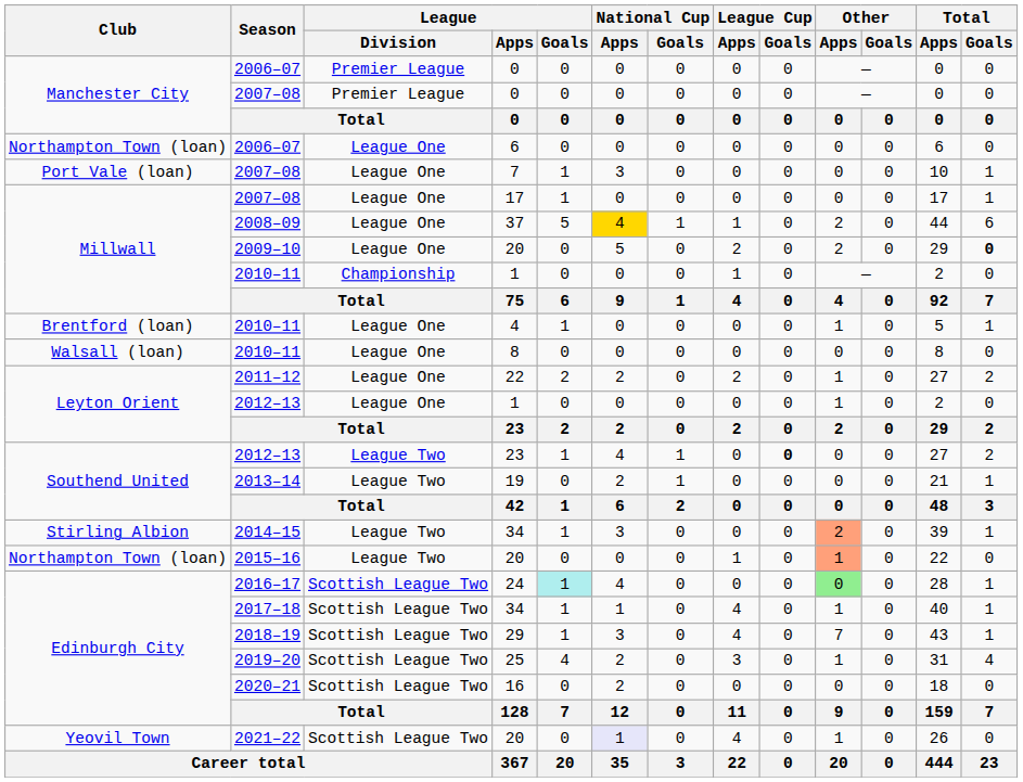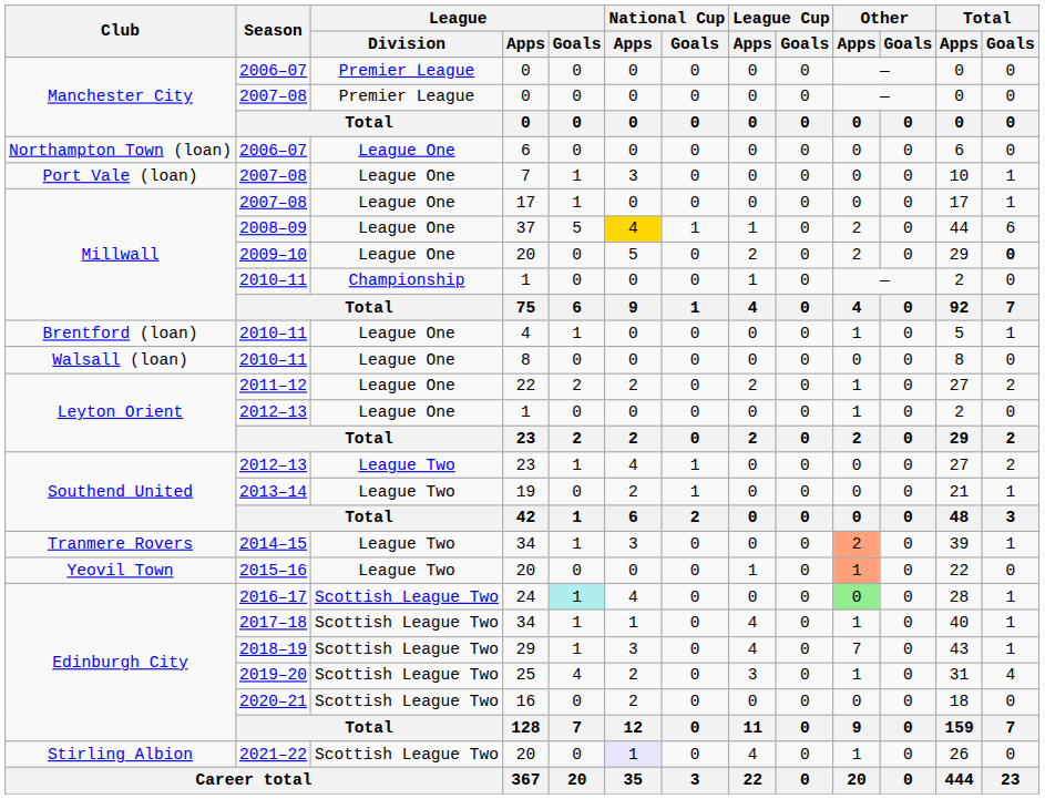 <table class="wikitable" style="text-align: center">
 <tr>
 <th rowspan="2">Club</th>
 <th rowspan="2">Season</th>
 <th colspan="3">League</th>
 <th colspan="2">National Cup</th>
 <th colspan="2">League Cup</th>
 <th colspan="2">Other</th>
 <th colspan="2">Total</th>
 </tr>
 <tr>
 <th>Division</th>
 <th>Apps</th>
 <th>Goals</th>
 <th>Apps</th>
 <th>Goals</th>
 <th>Apps</th>
 <th>Goals</th>
 <th>Apps</th>
 <th>Goals</th>
 <th>Apps</th>
 <th>Goals</th>
 </tr>
 <tr>
 <td rowspan="3"><a href='#'>Manchester City</a></td>
 <td><a href='#'>2006–07</a></td>
 <td><a href='#'>Premier League</a></td>
 <td>0</td>
 <td>0</td>
 <td>0</td>
 <td>0</td>
 <td>0</td>
 <td>0</td>
 <td colspan="2">—</td>
 <td>0</td>
 <td>0</td>
 </tr>
 <tr>
 <td><a href='#'>2007–08</a></td>
 <td>Premier League</td>
 <td>0</td>
 <td>0</td>
 <td>0</td>
 <td>0</td>
 <td>0</td>
 <td>0</td>
 <td colspan="2">—</td>
 <td>0</td>
 <td>0</td>
 </tr>
 <tr>
 <th colspan="2">Total</th>
 <th>0</th>
 <th>0</th>
 <th>0</th>
 <th>0</th>
 <th>0</th>
 <th>0</th>
 <th>0</th>
 <th>0</th>
 <th>0</th>
 <th>0</th>
 </tr>
 <tr>
 <td><a href='#'>Northampton Town</a> (loan)</td>
 <td><a href='#'>2006–07</a></td>
 <td><a href='#'>League One</a></td>
 <td>6</td>
 <td>0</td>
 <td>0</td>
 <td>0</td>
 <td>0</td>
 <td>0</td>
 <td>0</td>
 <td>0</td>
 <td>6</td>
 <td>0</td>
 </tr>
 <tr>
 <td><a href='#'>Port Vale</a> (loan)</td>
 <td><a href='#'>2007–08</a></td>
 <td>League One</td>
 <td>7</td>
 <td>1</td>
 <td>3</td>
 <td>0</td>
 <td>0</td>
 <td>0</td>
 <td>0</td>
 <td>0</td>
 <td>10</td>
 <td>1</td>
 </tr>
 <tr>
 <td rowspan="5"><a href='#'>Millwall</a></td>
 <td><a href='#'>2007–08</a></td>
 <td>League One</td>
 <td>17</td>
 <td>1</td>
 <td>0</td>
 <td>0</td>
 <td>0</td>
 <td>0</td>
 <td>0</td>
 <td>0</td>
 <td>17</td>
 <td>1</td>
 </tr>
 <tr>
 <td><a href='#'>2008–09</a></td>
 <td>League One</td>
 <td>37</td>
 <td>5</td>
 <td style="background: gold;">4</td>
 <td>1</td>
 <td>1</td>
 <td>0</td>
 <td>2</td>
 <td>0</td>
 <td>44</td>
 <td>6</td>
 </tr>
 <tr>
 <td><a href='#'>2009–10</a></td>
 <td>League One</td>
 <td>20</td>
 <td>0</td>
 <td>5</td>
 <td>0</td>
 <td>2</td>
 <td>0</td>
 <td>2</td>
 <td>0</td>
 <td>29</td>
 <td><strong>0</strong></td>
 </tr>
 <tr>
 <td><a href='#'>2010–11</a></td>
 <td><a href='#'>Championship</a></td>
 <td>1</td>
 <td>0</td>
 <td>0</td>
 <td>0</td>
 <td>1</td>
 <td>0</td>
 <td colspan="2">—</td>
 <td>2</td>
 <td>0</td>
 </tr>
 <tr>
 <th colspan="2">Total</th>
 <th>75</th>
 <th>6</th>
 <th>9</th>
 <th>1</th>
 <th>4</th>
 <th>0</th>
 <th>4</th>
 <th>0</th>
 <th>92</th>
 <th>7</th>
 </tr>
 <tr>
 <td><a href='#'>Brentford</a> (loan)</td>
 <td><a href='#'>2010–11</a></td>
 <td>League One</td>
 <td>4</td>
 <td>1</td>
 <td>0</td>
 <td>0</td>
 <td>0</td>
 <td>0</td>
 <td>1</td>
 <td>0</td>
 <td>5</td>
 <td>1</td>
 </tr>
 <tr>
 <td><a href='#'>Walsall</a> (loan)</td>
 <td><a href='#'>2010–11</a></td>
 <td>League One</td>
 <td>8</td>
 <td>0</td>
 <td>0</td>
 <td>0</td>
 <td>0</td>
 <td>0</td>
 <td>0</td>
 <td>0</td>
 <td>8</td>
 <td>0</td>
 </tr>
 <tr>
 <td rowspan="3"><a href='#'>Leyton Orient</a></td>
 <td><a href='#'>2011–12</a></td>
 <td>League One</td>
 <td>22</td>
 <td>2</td>
 <td>2</td>
 <td>0</td>
 <td>2</td>
 <td>0</td>
 <td>1</td>
 <td>0</td>
 <td>27</td>
 <td>2</td>
 </tr>
 <tr>
 <td><a href='#'>2012–13</a></td>
 <td>League One</td>
 <td>1</td>
 <td>0</td>
 <td>0</td>
 <td>0</td>
 <td>0</td>
 <td>0</td>
 <td>1</td>
 <td>0</td>
 <td>2</td>
 <td>0</td>
 </tr>
 <tr>
 <th colspan="2">Total</th>
 <th>23</th>
 <th>2</th>
 <th>2</th>
 <th>0</th>
 <th>2</th>
 <th>0</th>
 <th>2</th>
 <th>0</th>
 <th>29</th>
 <th>2</th>
 </tr>
 <tr>
 <td rowspan="3"><a href='#'>Southend United</a></td>
 <td><a href='#'>2012–13</a></td>
 <td><a href='#'>League Two</a></td>
 <td>23</td>
 <td>1</td>
 <td>4</td>
 <td>1</td>
 <td>0</td>
-<td><strong>0</strong></td>
+<td>0</td>
 <td>0</td>
 <td>0</td>
 <td>27</td>
 <td>2</td>
 </tr>
 <tr>
 <td><a href='#'>2013–14</a></td>
 <td>League Two</td>
 <td>19</td>
 <td>0</td>
 <td>2</td>
 <td>1</td>
 <td>0</td>
 <td>0</td>
 <td>0</td>
 <td>0</td>
 <td>21</td>
 <td>1</td>
 </tr>
 <tr>
 <th colspan="2">Total</th>
 <th>42</th>
 <th>1</th>
 <th>6</th>
 <th>2</th>
 <th>0</th>
 <th>0</th>
 <th>0</th>
 <th>0</th>
 <th>48</th>
 <th>3</th>
 </tr>
 <tr>
-<td><a href='#'>Stirling Albion</a></td>
+<td><a href='#'>Tranmere Rovers</a></td>
 <td><a href='#'>2014–15</a></td>
 <td>League Two</td>
 <td>34</td>
 <td>1</td>
 <td>3</td>
 <td>0</td>
 <td>0</td>
 <td>0</td>
 <td style="background: lightsalmon;">2</td>
 <td>0</td>
 <td>39</td>
 <td>1</td>
 </tr>
 <tr>
-<td><a href='#'>Northampton Town</a> (loan)</td>
+<td><a href='#'>Yeovil Town</a></td>
 <td><a href='#'>2015–16</a></td>
 <td>League Two</td>
 <td>20</td>
 <td>0</td>
 <td>0</td>
 <td>0</td>
 <td>1</td>
 <td>0</td>
 <td style="background: lightsalmon;">1</td>
 <td>0</td>
 <td>22</td>
 <td>0</td>
 </tr>
 <tr>
 <td rowspan="6"><a href='#'>Edinburgh City</a></td>
 <td><a href='#'>2016–17</a></td>
 <td><a href='#'>Scottish League Two</a></td>
 <td>24</td>
 <td style="background: paleturquoise;">1</td>
 <td>4</td>
 <td>0</td>
 <td>0</td>
 <td>0</td>
 <td style="background: lightgreen;">0</td>
 <td>0</td>
 <td>28</td>
 <td>1</td>
 </tr>
 <tr>
 <td><a href='#'>2017–18</a></td>
 <td>Scottish League Two</td>
 <td>34</td>
 <td>1</td>
 <td>1</td>
 <td>0</td>
 <td>4</td>
 <td>0</td>
 <td>1</td>
 <td>0</td>
 <td>40</td>
 <td>1</td>
 </tr>
 <tr>
 <td><a href='#'>2018–19</a></td>
 <td>Scottish League Two</td>
 <td>29</td>
 <td>1</td>
 <td>3</td>
 <td>0</td>
 <td>4</td>
 <td>0</td>
 <td>7</td>
 <td>0</td>
 <td>43</td>
 <td>1</td>
 </tr>
 <tr>
 <td><a href='#'>2019–20</a></td>
 <td>Scottish League Two</td>
 <td>25</td>
 <td>4</td>
 <td>2</td>
 <td>0</td>
 <td>3</td>
 <td>0</td>
 <td>1</td>
 <td>0</td>
 <td>31</td>
 <td>4</td>
 </tr>
 <tr>
 <td><a href='#'>2020–21</a></td>
 <td>Scottish League Two</td>
 <td>16</td>
 <td>0</td>
 <td>2</td>
 <td>0</td>
 <td>0</td>
 <td>0</td>
 <td>0</td>
 <td>0</td>
 <td>18</td>
 <td>0</td>
 </tr>
 <tr>
 <th colspan="2">Total</th>
 <th>128</th>
 <th>7</th>
 <th>12</th>
 <th>0</th>
 <th>11</th>
 <th>0</th>
 <th>9</th>
 <th>0</th>
 <th>159</th>
 <th>7</th>
 </tr>
 <tr>
-<td><a href='#'>Yeovil Town</a></td>
+<td><a href='#'>Stirling Albion</a></td>
 <td><a href='#'>2021–22</a></td>
 <td>Scottish League Two</td>
 <td>20</td>
 <td>0</td>
 <td style="background: lavender;">1</td>
 <td>0</td>
 <td>4</td>
 <td>0</td>
 <td>1</td>
 <td>0</td>
 <td>26</td>
 <td>0</td>
 </tr>
 <tr>
 <th colspan="3">Career total</th>
 <th>367</th>
 <th>20</th>
 <th>35</th>
 <th>3</th>
 <th>22</th>
 <th>0</th>
 <th>20</th>
 <th>0</th>
 <th>444</th>
 <th>23</th>
 </tr>
 </table>
